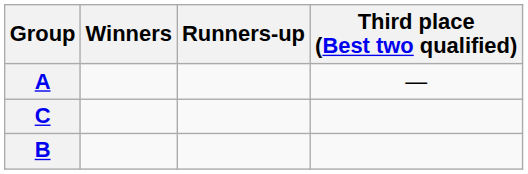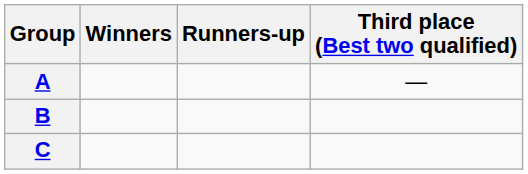 <table class=wikitable>
 <tr>
 <th>Group</th>
 <th>Winners</th>
 <th>Runners-up</th>
 <th>Third place<br>(<a href='#'>Best two</a> qualified)</th>
 </tr>
 <tr>
 <th><a href='#'>A</a></th>
 <td></td>
 <td></td>
 <td align=center>—</td>
 </tr>
 <tr>
+<th><a href='#'>B</a></th>
+<td></td>
+<td></td>
+<td></td>
+</tr>
+<tr>
 <th><a href='#'>C</a></th>
 <td></td>
 <td></td>
 <td></td>
 </tr>
-<tr>
-<th><a href='#'>B</a></th>
-<td></td>
-<td></td>
-<td></td>
-</tr>
 </table>
